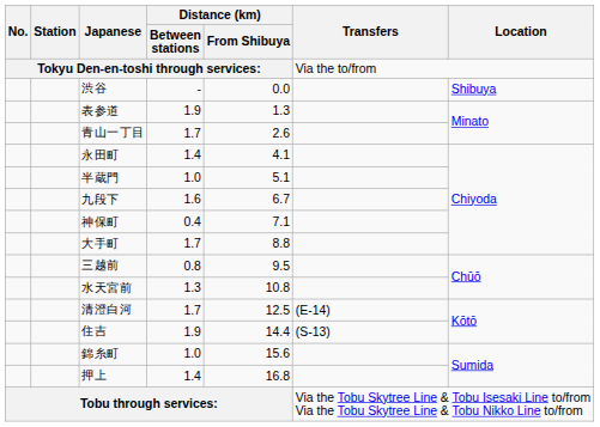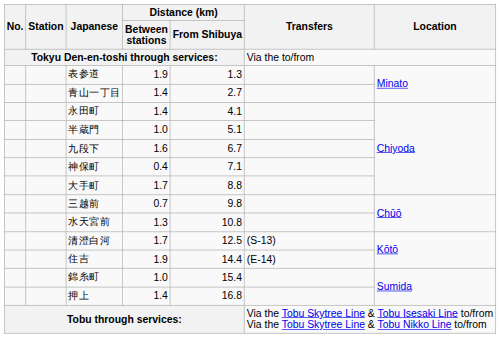 <table class="wikitable">
 <tr>
 <th rowspan="2">No.</th>
 <th rowspan="2">Station</th>
 <th rowspan="2">Japanese</th>
 <th colspan="2">Distance (km)</th>
 <th rowspan="2">Transfers</th>
 <th rowspan="2">Location</th>
 </tr>
 <tr>
 <th>Between<br>stations</th>
 <th>From Shibuya</th>
 </tr>
 <tr>
 <th colspan="5">Tokyu Den-en-toshi through services:</th>
 <td colspan="2">Via the   to/from </td>
 </tr>
 <tr>
 <td></td>
 <td></td>
-<td>渋谷</td>
-<td style="text-align:right;">-</td>
-<td style="text-align:right;">0.0</td>
-<td></td>
-<td><a href='#'>Shibuya</a></td>
-</tr>
-<tr>
-<td></td>
-<td></td>
 <td>表参道</td>
 <td style="text-align:right;">1.9</td>
 <td style="text-align:right;">1.3</td>
 <td></td>
 <td rowspan="2"><a href='#'>Minato</a></td>
 </tr>
 <tr>
 <td></td>
 <td></td>
 <td>青山一丁目</td>
-<td style="text-align:right;">1.7</td>
-<td style="text-align:right;">2.6</td>
+<td style="text-align:right;">1.4</td>
+<td style="text-align:right;">2.7</td>
 <td></td>
 </tr>
 <tr>
 <td></td>
 <td></td>
 <td>永田町</td>
 <td style="text-align:right;">1.4</td>
 <td style="text-align:right;">4.1</td>
 <td></td>
 <td rowspan="5"><a href='#'>Chiyoda</a></td>
 </tr>
 <tr>
 <td></td>
 <td></td>
 <td>半蔵門</td>
 <td style="text-align:right;">1.0</td>
 <td style="text-align:right;">5.1</td>
 <td> </td>
 </tr>
 <tr>
 <td></td>
 <td></td>
 <td>九段下</td>
 <td style="text-align:right;">1.6</td>
 <td style="text-align:right;">6.7</td>
 <td></td>
 </tr>
 <tr>
 <td></td>
 <td></td>
 <td>神保町</td>
 <td style="text-align:right;">0.4</td>
 <td style="text-align:right;">7.1</td>
 <td></td>
 </tr>
 <tr>
 <td></td>
 <td></td>
 <td>大手町</td>
 <td style="text-align:right;">1.7</td>
 <td style="text-align:right;">8.8</td>
 <td></td>
 </tr>
 <tr>
 <td></td>
 <td></td>
 <td>三越前</td>
-<td style="text-align:right;">0.8</td>
-<td style="text-align:right;">9.5</td>
+<td style="text-align:right;">0.7</td>
+<td style="text-align:right;">9.8</td>
 <td></td>
 <td rowspan="2"><a href='#'>Chūō</a></td>
 </tr>
 <tr>
 <td></td>
 <td></td>
 <td>水天宮前</td>
 <td style="text-align:right;">1.3</td>
 <td style="text-align:right;">10.8</td>
 <td></td>
 </tr>
 <tr>
 <td></td>
 <td></td>
 <td>清澄白河</td>
 <td style="text-align:right;">1.7</td>
 <td style="text-align:right;">12.5</td>
-<td>  (E-14)</td>
+<td>  (S-13)</td>
 <td rowspan="2"><a href='#'>Kōtō</a></td>
 </tr>
 <tr>
 <td></td>
 <td></td>
 <td>住吉</td>
 <td style="text-align:right;">1.9</td>
 <td style="text-align:right;">14.4</td>
-<td>  (S-13)</td>
+<td>  (E-14)</td>
 </tr>
 <tr>
 <td></td>
 <td></td>
 <td>錦糸町</td>
 <td style="text-align:right;">1.0</td>
-<td style="text-align:right;">15.6</td>
+<td style="text-align:right;">15.4</td>
 <td></td>
 <td rowspan="2"><a href='#'>Sumida</a></td>
 </tr>
 <tr>
 <td></td>
 <td></td>
 <td>押上</td>
 <td style="text-align:right;">1.4</td>
 <td style="text-align:right;">16.8</td>
 <td></td>
 </tr>
 <tr>
 <th colspan="5">Tobu through services:</th>
 <td colspan="2">Via the  <a href='#'>Tobu Skytree Line</a> &  <a href='#'>Tobu Isesaki Line</a> to/from <br>Via the  <a href='#'>Tobu Skytree Line</a> &  <a href='#'>Tobu Nikko Line</a> to/from </td>
 </tr>
 </table>
